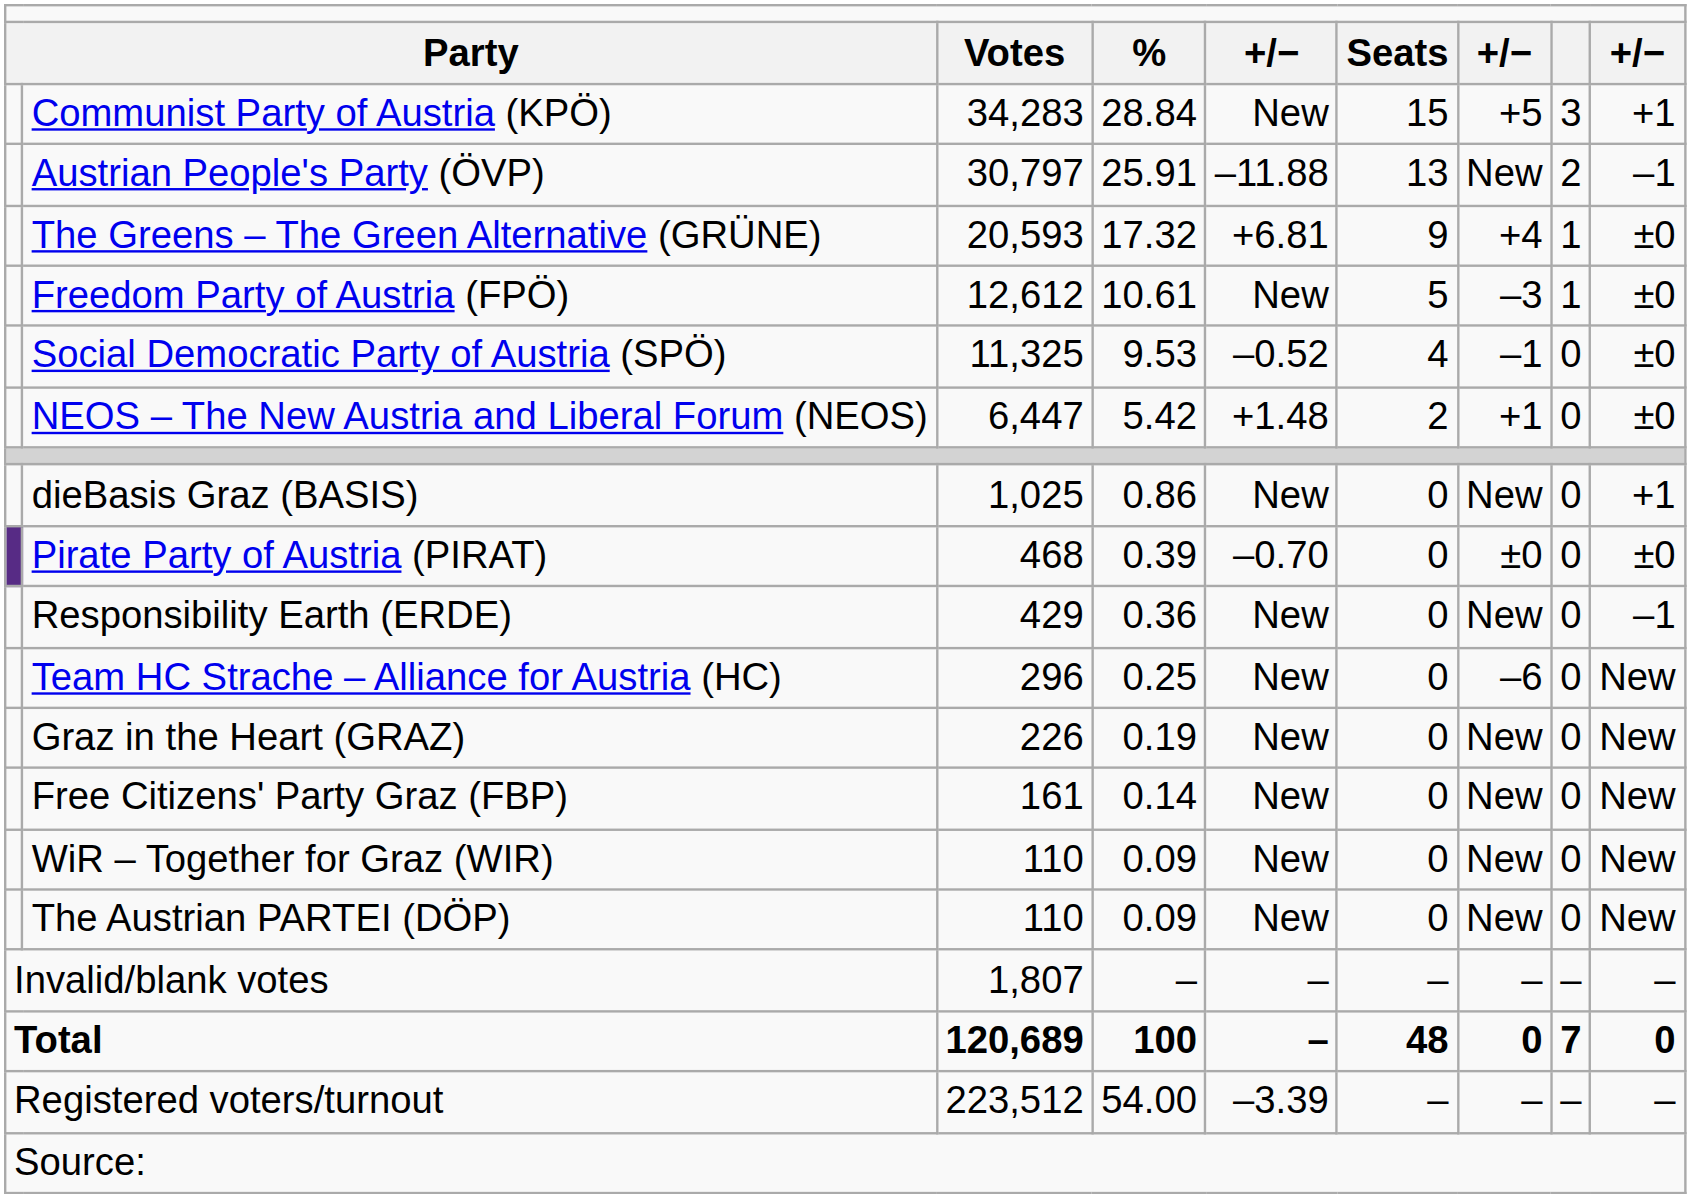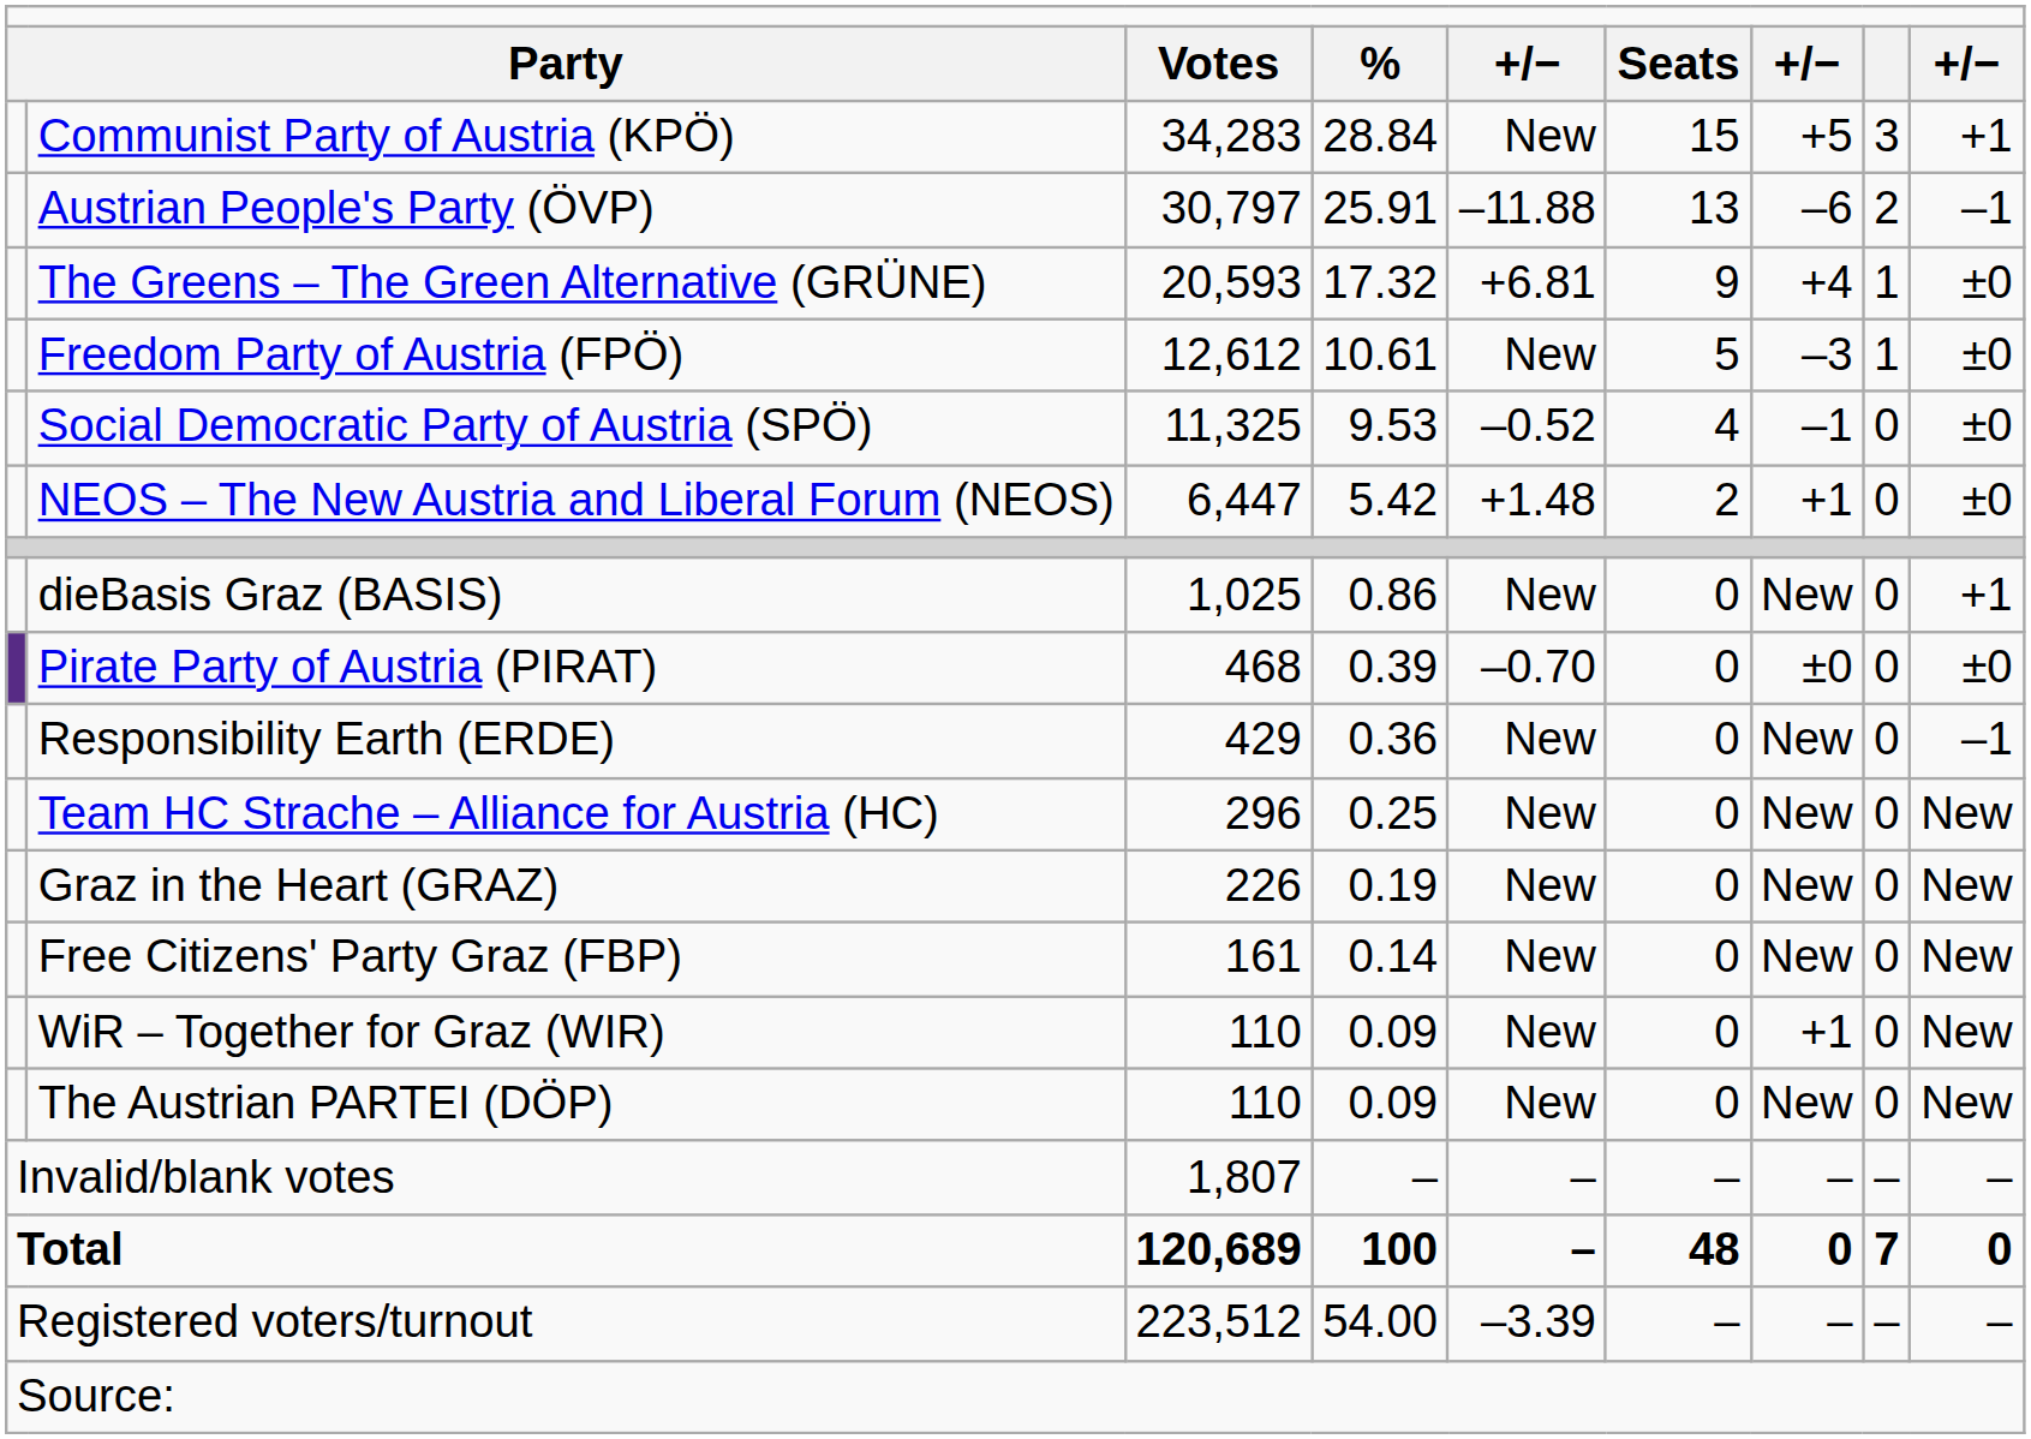 <table class=wikitable style=text-align:right>
 <tr>
 <td align=center colspan=9></td>
 </tr>
 <tr>
 <th colspan=2>Party</th>
 <th>Votes</th>
 <th>%</th>
 <th>+/−</th>
 <th>Seats</th>
 <th>+/−</th>
 <th></th>
 <th>+/−</th>
 </tr>
 <tr>
 <td bgcolor=></td>
 <td align=left><a href='#'>Communist Party of Austria</a> (KPÖ)</td>
 <td>34,283</td>
 <td>28.84</td>
 <td>New</td>
 <td>15</td>
 <td>+5</td>
 <td>3</td>
 <td>+1</td>
 </tr>
 <tr>
 <td bgcolor=></td>
 <td align=left><a href='#'>Austrian People's Party</a> (ÖVP)</td>
 <td>30,797</td>
 <td>25.91</td>
 <td>–11.88</td>
 <td>13</td>
-<td>New</td>
+<td>–6</td>
 <td>2</td>
 <td>–1</td>
 </tr>
 <tr>
 <td bgcolor=></td>
 <td align=left><a href='#'>The Greens – The Green Alternative</a> (GRÜNE)</td>
 <td>20,593</td>
 <td>17.32</td>
 <td>+6.81</td>
 <td>9</td>
 <td>+4</td>
 <td>1</td>
 <td>±0</td>
 </tr>
 <tr>
 <td bgcolor=></td>
 <td align=left><a href='#'>Freedom Party of Austria</a> (FPÖ)</td>
 <td>12,612</td>
 <td>10.61</td>
 <td>New</td>
 <td>5</td>
 <td>–3</td>
 <td>1</td>
 <td>±0</td>
 </tr>
 <tr>
 <td bgcolor=></td>
 <td align=left><a href='#'>Social Democratic Party of Austria</a> (SPÖ)</td>
 <td>11,325</td>
 <td>9.53</td>
 <td>–0.52</td>
 <td>4</td>
 <td>–1</td>
 <td>0</td>
 <td>±0</td>
 </tr>
 <tr>
 <td bgcolor=></td>
 <td align=left><a href='#'>NEOS – The New Austria and Liberal Forum</a> (NEOS)</td>
 <td>6,447</td>
 <td>5.42</td>
 <td>+1.48</td>
 <td>2</td>
 <td>+1</td>
 <td>0</td>
 <td>±0</td>
 </tr>
 <tr>
 <td colspan=9 bgcolor=lightgrey></td>
 </tr>
 <tr>
 <td></td>
 <td align=left>dieBasis Graz (BASIS)</td>
 <td>1,025</td>
 <td>0.86</td>
 <td>New</td>
 <td>0</td>
 <td>New</td>
 <td>0</td>
 <td>+1</td>
 </tr>
 <tr>
 <td bgcolor=#572B85></td>
 <td align=left><a href='#'>Pirate Party of Austria</a> (PIRAT)</td>
 <td>468</td>
 <td>0.39</td>
 <td>–0.70</td>
 <td>0</td>
 <td>±0</td>
 <td>0</td>
 <td>±0</td>
 </tr>
 <tr>
 <td></td>
 <td align=left>Responsibility Earth (ERDE)</td>
 <td>429</td>
 <td>0.36</td>
 <td>New</td>
 <td>0</td>
 <td>New</td>
 <td>0</td>
 <td>–1</td>
 </tr>
 <tr>
 <td bgcolor=></td>
 <td align=left><a href='#'>Team HC Strache – Alliance for Austria</a> (HC)</td>
 <td>296</td>
 <td>0.25</td>
 <td>New</td>
 <td>0</td>
-<td>–6</td>
+<td>New</td>
 <td>0</td>
 <td>New</td>
 </tr>
 <tr>
 <td></td>
 <td align=left>Graz in the Heart (GRAZ)</td>
 <td>226</td>
 <td>0.19</td>
 <td>New</td>
 <td>0</td>
 <td>New</td>
 <td>0</td>
 <td>New</td>
 </tr>
 <tr>
 <td></td>
 <td align=left>Free Citizens' Party Graz (FBP)</td>
 <td>161</td>
 <td>0.14</td>
 <td>New</td>
 <td>0</td>
 <td>New</td>
 <td>0</td>
 <td>New</td>
 </tr>
 <tr>
 <td></td>
 <td align=left>WiR – Together for Graz (WIR)</td>
 <td>110</td>
 <td>0.09</td>
 <td>New</td>
 <td>0</td>
-<td>New</td>
+<td>+1</td>
 <td>0</td>
 <td>New</td>
 </tr>
 <tr>
 <td></td>
 <td align=left>The Austrian PARTEI (DÖP)</td>
 <td>110</td>
 <td>0.09</td>
 <td>New</td>
 <td>0</td>
 <td>New</td>
 <td>0</td>
 <td>New</td>
 </tr>
 <tr>
 <td colspan=2 align=left>Invalid/blank votes</td>
 <td>1,807</td>
 <td>–</td>
 <td>–</td>
 <td>–</td>
 <td>–</td>
 <td>–</td>
 <td>–</td>
 </tr>
 <tr>
 <td colspan=2 align=left><strong>Total</strong></td>
 <td><strong>120,689</strong></td>
 <td><strong>100</strong></td>
 <td><strong>–</strong></td>
 <td><strong>48</strong></td>
 <td><strong>0</strong></td>
 <td><strong>7</strong></td>
 <td><strong>0</strong></td>
 </tr>
 <tr>
 <td align=left colspan=2>Registered voters/turnout</td>
 <td>223,512</td>
 <td>54.00</td>
 <td>–3.39</td>
 <td>–</td>
 <td>–</td>
 <td>–</td>
 <td>–</td>
 </tr>
 <tr>
 <td align=left colspan=9>Source: </td>
 </tr>
 </table>
